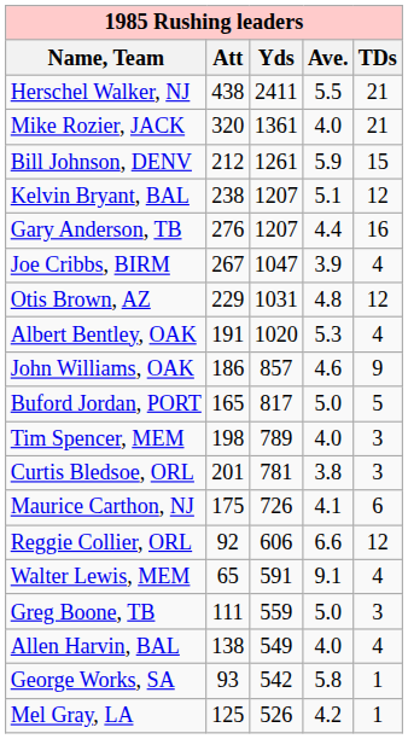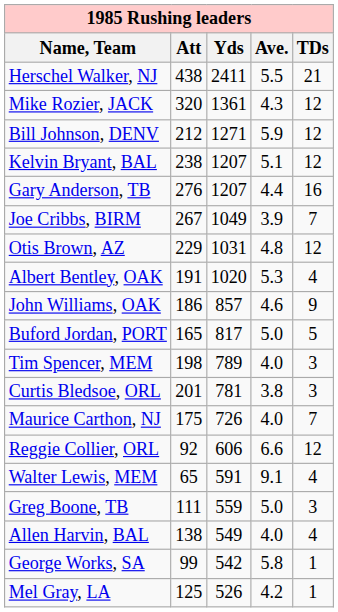 <table class="wikitable">
 <tr bgcolor="#ffcbcb">
 <td colspan="6" align="center"><strong>1985 Rushing leaders</strong></td>
 </tr>
 <tr bgcolor="#efefef">
 <th>Name, Team</th>
 <th>Att</th>
 <th>Yds</th>
 <th>Ave.</th>
 <th>TDs</th>
 </tr>
 <tr align="center">
 <td align="left"><a href='#'>Herschel Walker</a>, <a href='#'>NJ</a></td>
 <td>438</td>
 <td>2411</td>
 <td>5.5</td>
 <td>21</td>
 </tr>
 <tr align="center">
 <td align="left"><a href='#'>Mike Rozier</a>, <a href='#'>JACK</a></td>
 <td>320</td>
 <td>1361</td>
-<td>4.0</td>
-<td>21</td>
+<td>4.3</td>
+<td>12</td>
 </tr>
 <tr align="center">
 <td align="left"><a href='#'>Bill Johnson</a>, <a href='#'>DENV</a></td>
 <td>212</td>
-<td>1261</td>
+<td>1271</td>
 <td>5.9</td>
-<td>15</td>
+<td>12</td>
 </tr>
 <tr align="center">
 <td align="left"><a href='#'>Kelvin Bryant</a>, <a href='#'>BAL</a></td>
 <td>238</td>
 <td>1207</td>
 <td>5.1</td>
 <td>12</td>
 </tr>
 <tr align="center">
 <td align="left"><a href='#'>Gary Anderson</a>, <a href='#'>TB</a></td>
 <td>276</td>
 <td>1207</td>
 <td>4.4</td>
 <td>16</td>
 </tr>
 <tr align="center">
 <td align="left"><a href='#'>Joe Cribbs</a>, <a href='#'>BIRM</a></td>
 <td>267</td>
-<td>1047</td>
+<td>1049</td>
 <td>3.9</td>
-<td>4</td>
+<td>7</td>
 </tr>
 <tr align="center">
 <td align="left"><a href='#'>Otis Brown</a>, <a href='#'>AZ</a></td>
 <td>229</td>
 <td>1031</td>
 <td>4.8</td>
 <td>12</td>
 </tr>
 <tr align="center">
 <td align="left"><a href='#'>Albert Bentley</a>, <a href='#'>OAK</a></td>
 <td>191</td>
 <td>1020</td>
 <td>5.3</td>
 <td>4</td>
 </tr>
 <tr align="center">
 <td align="left"><a href='#'>John Williams</a>, <a href='#'>OAK</a></td>
 <td>186</td>
 <td>857</td>
 <td>4.6</td>
 <td>9</td>
 </tr>
 <tr align="center">
 <td align="left"><a href='#'>Buford Jordan</a>, <a href='#'>PORT</a></td>
 <td>165</td>
 <td>817</td>
 <td>5.0</td>
 <td>5</td>
 </tr>
 <tr align="center">
 <td align="left"><a href='#'>Tim Spencer</a>, <a href='#'>MEM</a></td>
 <td>198</td>
 <td>789</td>
 <td>4.0</td>
 <td>3</td>
 </tr>
 <tr align="center">
 <td align="left"><a href='#'>Curtis Bledsoe</a>, <a href='#'>ORL</a></td>
 <td>201</td>
 <td>781</td>
 <td>3.8</td>
 <td>3</td>
 </tr>
 <tr align="center">
 <td align="left"><a href='#'>Maurice Carthon</a>, <a href='#'>NJ</a></td>
 <td>175</td>
 <td>726</td>
-<td>4.1</td>
-<td>6</td>
+<td>4.0</td>
+<td>7</td>
 </tr>
 <tr align="center">
 <td align="left"><a href='#'>Reggie Collier</a>, <a href='#'>ORL</a></td>
 <td>92</td>
 <td>606</td>
 <td>6.6</td>
 <td>12</td>
 </tr>
 <tr align="center">
 <td align="left"><a href='#'>Walter Lewis</a>, <a href='#'>MEM</a></td>
 <td>65</td>
 <td>591</td>
 <td>9.1</td>
 <td>4</td>
 </tr>
 <tr align="center">
 <td align="left"><a href='#'>Greg Boone</a>, <a href='#'>TB</a></td>
 <td>111</td>
 <td>559</td>
 <td>5.0</td>
 <td>3</td>
 </tr>
 <tr align="center">
 <td align="left"><a href='#'>Allen Harvin</a>, <a href='#'>BAL</a></td>
 <td>138</td>
 <td>549</td>
 <td>4.0</td>
 <td>4</td>
 </tr>
 <tr align="center">
 <td align="left"><a href='#'>George Works</a>, <a href='#'>SA</a></td>
-<td>93</td>
+<td>99</td>
 <td>542</td>
 <td>5.8</td>
 <td>1</td>
 </tr>
 <tr align="center">
 <td align="left"><a href='#'>Mel Gray</a>, <a href='#'>LA</a></td>
 <td>125</td>
 <td>526</td>
 <td>4.2</td>
 <td>1</td>
 </tr>
 </table>
